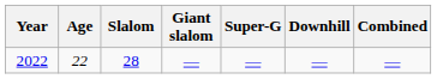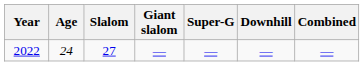 <table class=wikitable style="text-align:center">
 <tr>
 <th>  Year  </th>
 <th> Age </th>
 <th> Slalom </th>
 <th> Giant <br> slalom </th>
 <th>Super-G</th>
 <th>Downhill</th>
 <th>Combined</th>
 </tr>
 <tr>
 <td><a href='#'>2022</a></td>
-<td><em>22</em></td>
-<td><a href='#'>28</a></td>
+<td><em>24</em></td>
+<td><a href='#'>27</a></td>
 <td><a href='#'>—</a></td>
 <td><a href='#'>—</a></td>
 <td><a href='#'>—</a></td>
 <td><a href='#'>—</a></td>
 </tr>
 </table>
